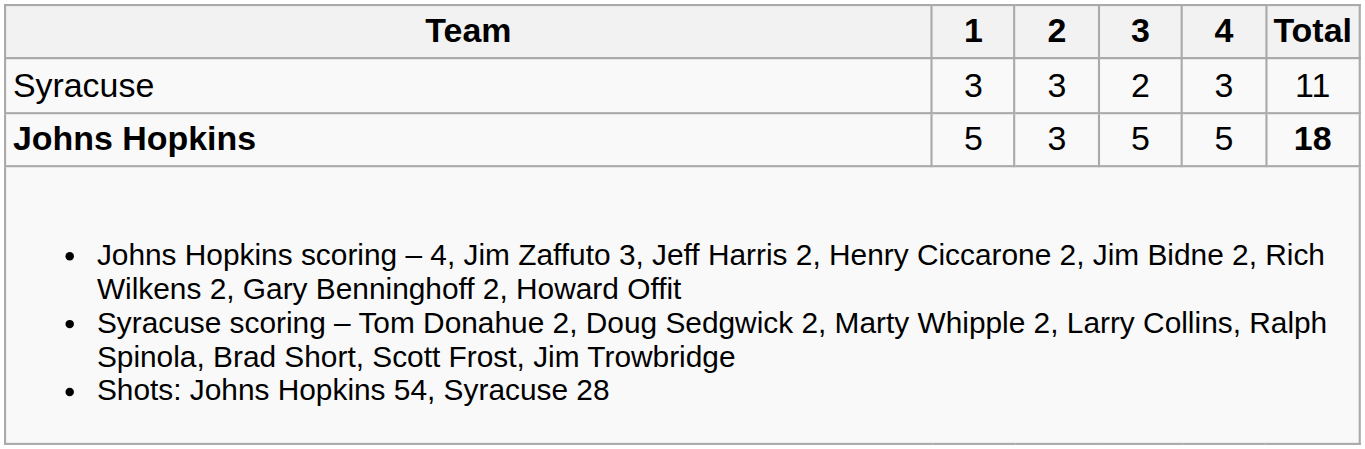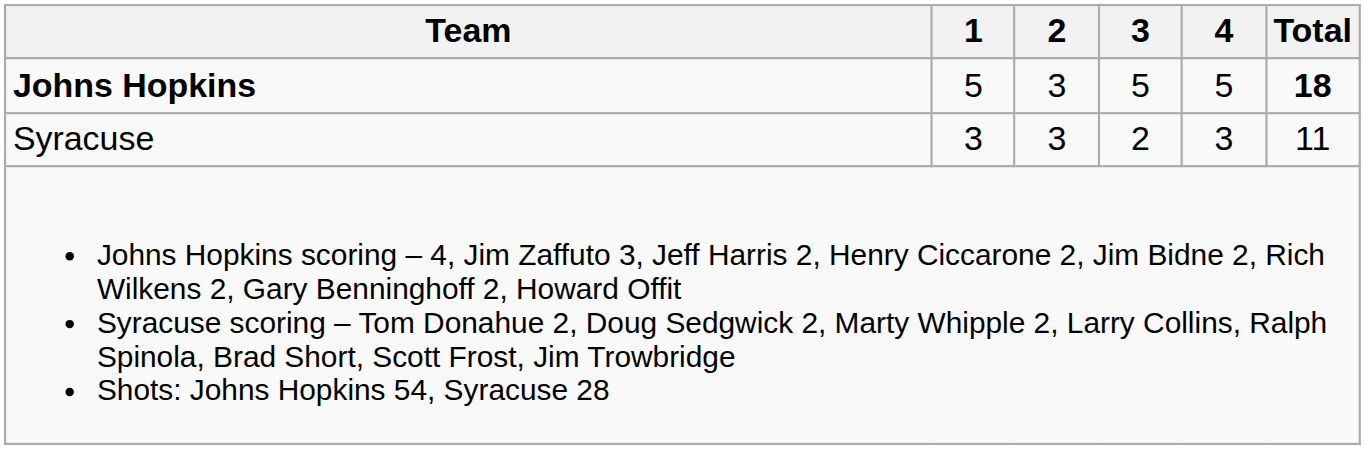 <table class="wikitable" style="text-align:center; max-width:40em">
 <tr>
 <th>Team</th>
 <th style="width:2em">1</th>
 <th style="width:2em">2</th>
 <th style="width:2em">3</th>
 <th style="width:2em">4</th>
 <th style="width:2em">Total</th>
 </tr>
 <tr>
 </tr>
 <tr>
+<td style="text-align:left"><strong>Johns Hopkins</strong></td>
+<td>5</td>
+<td>3</td>
+<td>5</td>
+<td>5</td>
+<td><strong>18</strong></td>
+</tr>
+<tr>
 <td style="text-align:left">Syracuse</td>
 <td>3</td>
 <td>3</td>
 <td>2</td>
 <td>3</td>
 <td>11</td>
 </tr>
 <tr>
-<td style="text-align:left"><strong>Johns Hopkins</strong></td>
-<td>5</td>
-<td>3</td>
-<td>5</td>
-<td>5</td>
-<td><strong>18</strong></td>
-</tr>
-<tr>
 <td colspan=6 style="text-align:left; font-size:88%;"><br><ul><li>Johns Hopkins scoring –  4, Jim Zaffuto 3, Jeff Harris 2, Henry Ciccarone 2, Jim Bidne 2, Rich Wilkens 2, Gary Benninghoff 2, Howard Offit</li><li>Syracuse scoring – Tom Donahue 2, Doug Sedgwick 2, Marty Whipple 2, Larry Collins, Ralph Spinola, Brad Short, Scott Frost, Jim Trowbridge</li><li>Shots: Johns Hopkins 54, Syracuse 28</li></ul></td>
 </tr>
 </table>
